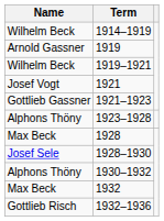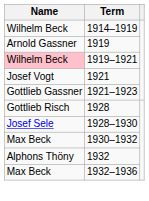 <table class="wikitable">
 <tr>
 <th>Name</th>
 <th>Term</th>
 <th></th>
 </tr>
 <tr>
 <td>Wilhelm Beck</td>
 <td>1914–1919</td>
 <td rowspan="5"></td>
 </tr>
 <tr>
 <td>Arnold Gassner</td>
 <td>1919</td>
 </tr>
 <tr>
-<td>Wilhelm Beck</td>
+<td style="background: pink;">Wilhelm Beck</td>
 <td>1919–1921</td>
 </tr>
 <tr>
 <td>Josef Vogt</td>
 <td>1921</td>
 </tr>
 <tr>
 <td>Gottlieb Gassner</td>
 <td>1921–1923</td>
 </tr>
 <tr>
-<td>Alphons Thöny</td>
-<td>1923–1928</td>
-<td></td>
-</tr>
-<tr>
-<td>Max Beck</td>
+<td>Gottlieb Risch</td>
 <td>1928</td>
 <td rowspan="5"></td>
 </tr>
 <tr>
 <td><a href='#'>Josef Sele</a></td>
 <td>1928–1930</td>
 </tr>
 <tr>
-<td>Alphons Thöny</td>
+<td>Max Beck</td>
 <td>1930–1932</td>
 </tr>
 <tr>
-<td>Max Beck</td>
+<td>Alphons Thöny</td>
 <td>1932</td>
 </tr>
 <tr>
-<td>Gottlieb Risch</td>
+<td>Max Beck</td>
 <td>1932–1936</td>
 </tr>
 </table>
